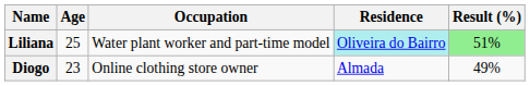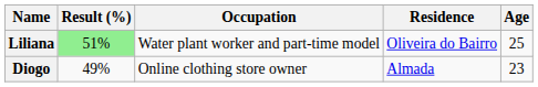 <table class="wikitable" style="text-align:center; line-height:20px; width:auto;">
 <tr>
 <th>Name</th>
-<th>Age</th>
+<th>Result (%)</th>
 <th>Occupation</th>
 <th>Residence</th>
-<th>Result (%)</th>
+<th>Age</th>
 </tr>
 <tr>
 <th>Liliana</th>
+<td style="background:lightgreen">51%</td>
+<td align="left">Water plant worker and part-time model</td>
+<td align="left"><a href='#'>Oliveira do Bairro</a></td>
 <td>25</td>
-<td align="left">Water plant worker and part-time model</td>
-<td align="left" style="background: paleturquoise;"><a href='#'>Oliveira do Bairro</a></td>
-<td style="background:lightgreen">51%</td>
 </tr>
 <tr>
 <th>Diogo</th>
-<td>23</td>
+<td>49%</td>
 <td align="left">Online clothing store owner</td>
 <td align="left"><a href='#'>Almada</a></td>
-<td>49%</td>
+<td>23</td>
 </tr>
 </table>
